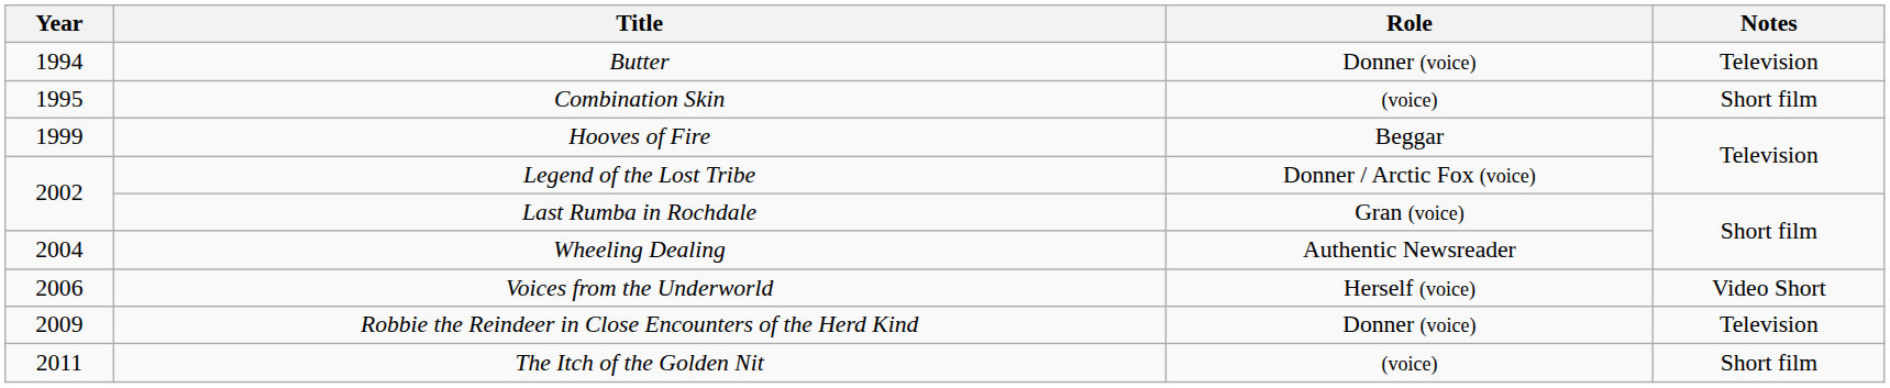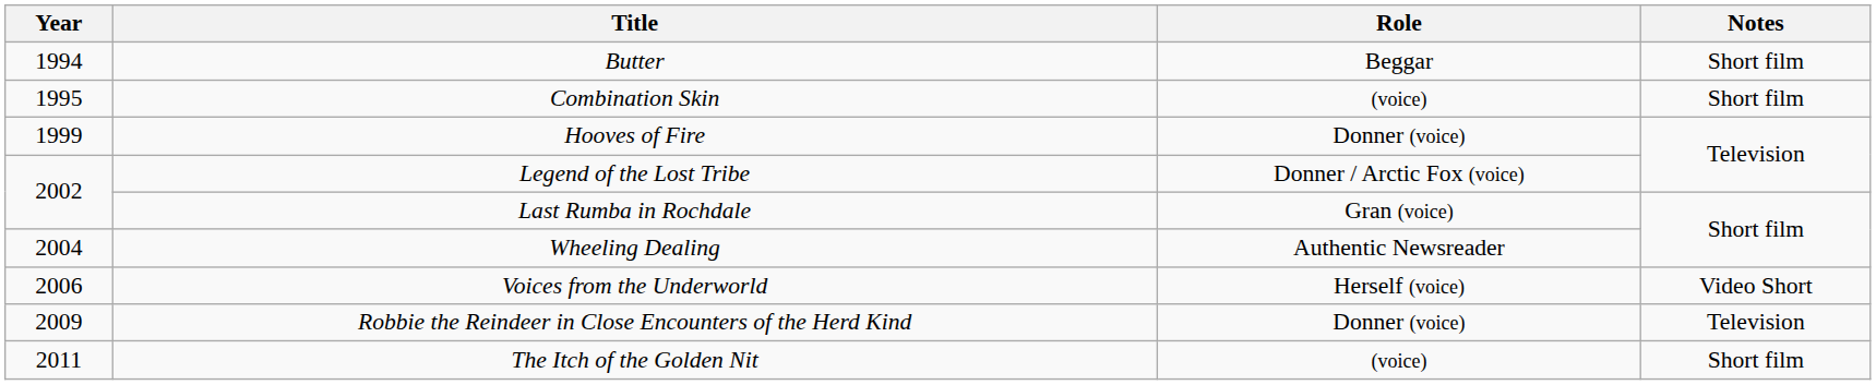 <table class="wikitable sortable"  style="width:80%; text-align:center;">
 <tr>
 <th>Year</th>
 <th>Title</th>
 <th>Role</th>
 <th>Notes</th>
 </tr>
 <tr>
 <td>1994</td>
 <td><em>Butter</em></td>
-<td>Donner <small>(voice)</small></td>
-<td>Television</td>
+<td>Beggar</td>
+<td>Short film</td>
 </tr>
 <tr>
 <td>1995</td>
 <td><em>Combination Skin</em></td>
 <td><small>(voice)</small></td>
 <td>Short film</td>
 </tr>
 <tr>
 <td>1999</td>
 <td><em>Hooves of Fire</em></td>
-<td>Beggar</td>
+<td>Donner <small>(voice)</small></td>
 <td rowspan="2">Television</td>
 </tr>
 <tr>
 <td rowspan="2">2002</td>
 <td><em>Legend of the Lost Tribe</em></td>
 <td>Donner / Arctic Fox <small>(voice)</small></td>
 </tr>
 <tr>
 <td><em>Last Rumba in Rochdale</em></td>
 <td>Gran <small>(voice)</small></td>
 <td rowspan="2">Short film</td>
 </tr>
 <tr>
 <td>2004</td>
 <td><em>Wheeling Dealing</em></td>
 <td>Authentic Newsreader</td>
 </tr>
 <tr>
 <td>2006</td>
 <td><em>Voices from the Underworld</em></td>
 <td>Herself <small>(voice)</small></td>
 <td>Video Short</td>
 </tr>
 <tr>
 <td>2009</td>
 <td><em>Robbie the Reindeer in Close Encounters of the Herd Kind</em></td>
 <td>Donner <small>(voice)</small></td>
 <td>Television</td>
 </tr>
 <tr>
 <td>2011</td>
 <td><em>The Itch of the Golden Nit</em></td>
 <td><small>(voice)</small></td>
 <td>Short film</td>
 </tr>
 </table>
